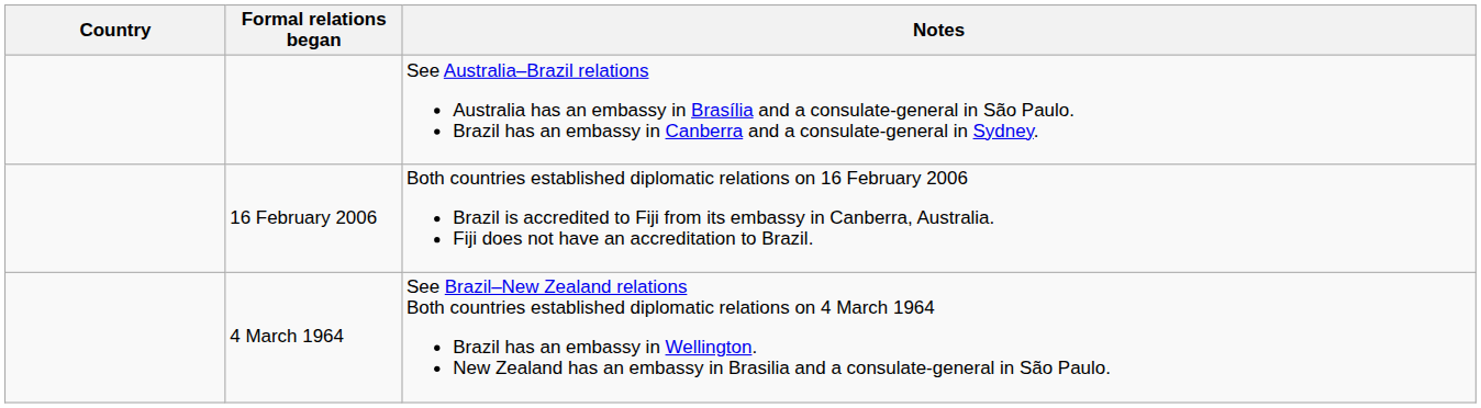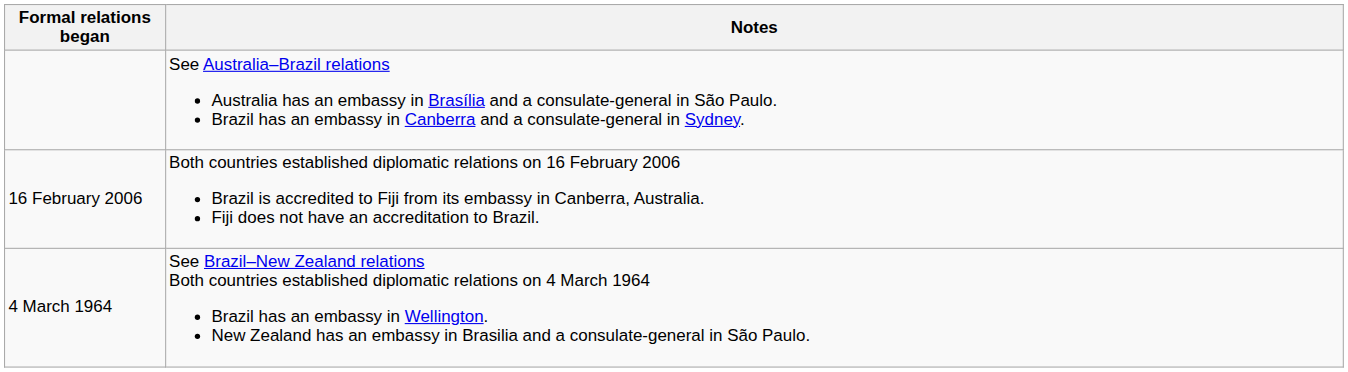 <table class="wikitable sortable" style="width:100%; margin:auto;">
 <tr>
-<th style="width:15%;">Country</th>
 <th style="width:12%;">Formal relations began</th>
 <th>Notes</th>
 </tr>
 <tr -valign="top">
 <td></td>
-<td></td>
 <td>See <a href='#'>Australia–Brazil relations</a><br><ul><li>Australia has an embassy in <a href='#'>Brasília</a> and a consulate-general in São Paulo.</li><li>Brazil has an embassy in <a href='#'>Canberra</a> and a consulate-general in <a href='#'>Sydney</a>.</li></ul></td>
 </tr>
 <tr -valign="top">
-<td></td>
 <td>16 February 2006</td>
 <td>Both countries established diplomatic relations on 16 February 2006<br><ul><li>Brazil is accredited to Fiji from its embassy in Canberra, Australia.</li><li>Fiji does not have an accreditation to Brazil.</li></ul></td>
 </tr>
 <tr -valign="top">
-<td></td>
 <td>4 March 1964</td>
 <td>See <a href='#'>Brazil–New Zealand relations</a><br>Both countries established diplomatic relations on 4 March 1964<ul><li>Brazil has an embassy in <a href='#'>Wellington</a>.</li><li>New Zealand has an embassy in Brasilia and a consulate-general in São Paulo.</li></ul></td>
 </tr>
 </table>
